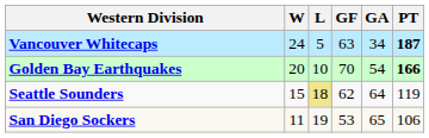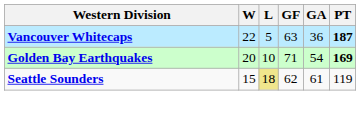 <table class="wikitable" style="text-align:center">
 <tr>
 <th style="width:17em">Western Division</th>
 <th>W</th>
 <th>L</th>
 <th>GF</th>
 <th>GA</th>
 <th>PT</th>
 </tr>
 <tr align=center bgcolor=#BBEBFF>
 <td align=left><strong><a href='#'>Vancouver Whitecaps</a></strong></td>
-<td>24</td>
+<td>22</td>
 <td>5</td>
 <td>63</td>
-<td>34</td>
+<td>36</td>
 <td><strong>187</strong></td>
 </tr>
 <tr align=center bgcolor=#ccffcc>
 <td align=left><strong><a href='#'>Golden Bay Earthquakes</a></strong></td>
 <td>20</td>
 <td>10</td>
-<td>70</td>
+<td>71</td>
 <td>54</td>
-<td><strong>166</strong></td>
+<td><strong>169</strong></td>
 </tr>
 <tr align=center>
 <td align=left><strong><a href='#'>Seattle Sounders</a></strong></td>
 <td>15</td>
 <td style="background: khaki;">18</td>
 <td>62</td>
-<td>64</td>
+<td>61</td>
 <td>119</td>
 </tr>
-<tr align=center bgcolor=#FAF8F0>
-<td align=left><strong><a href='#'>San Diego Sockers</a></strong></td>
-<td>11</td>
-<td>19</td>
-<td>53</td>
-<td>65</td>
-<td>106</td>
-</tr>
 </table>
